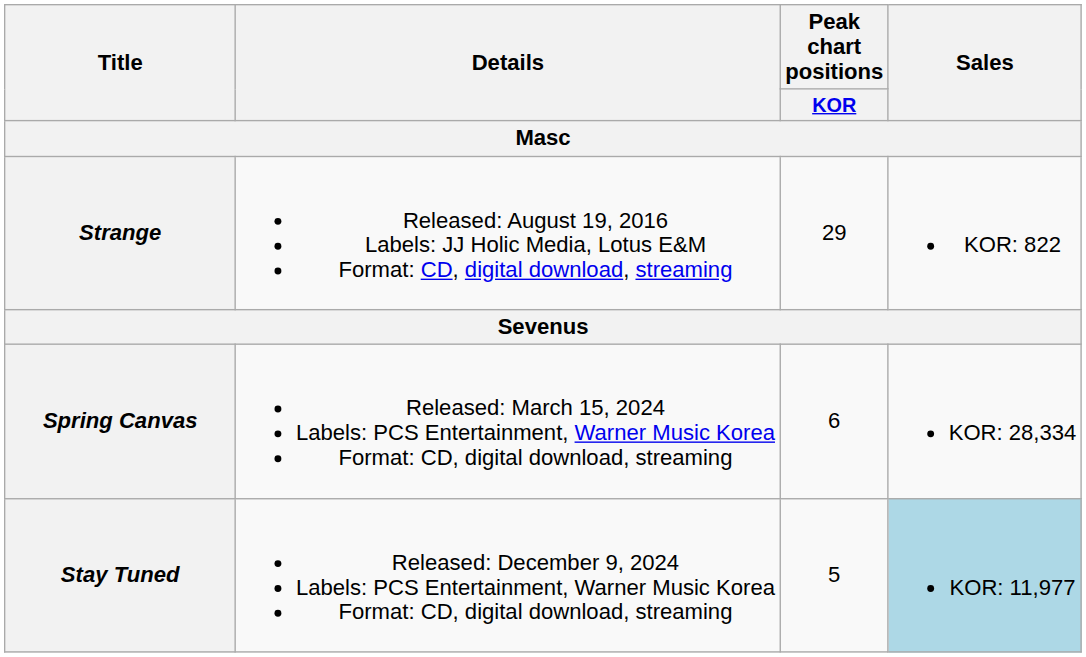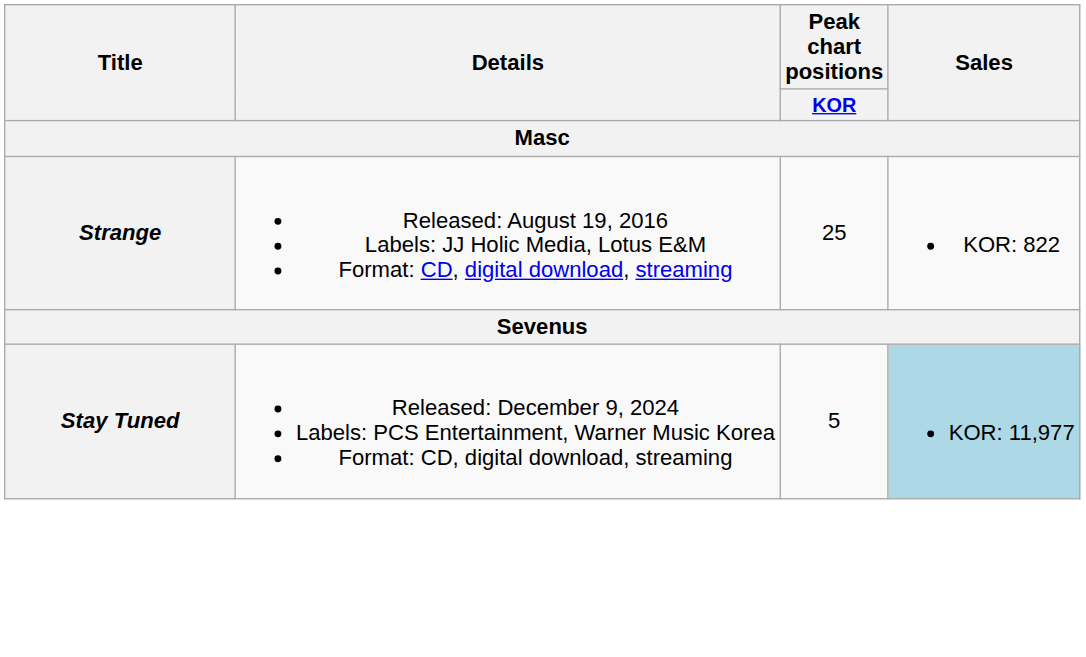 <table class="wikitable plainrowheaders" style="text-align:center;">
 <tr>
 <th scope="col" rowspan="2" style="width:10em;">Title</th>
 <th scope="col" rowspan="2">Details</th>
 <th scope="col" colspan="1">Peak chart positions</th>
 <th scope="col" rowspan="2">Sales</th>
 </tr>
 <tr>
 <th scope="col" style="width:2.2em;font-size:90%;"><a href='#'>KOR</a><br></th>
 </tr>
 <tr>
 <th colspan="4">Masc</th>
 </tr>
 <tr>
 <th scope="row"><em>Strange</em></th>
 <td><br><ul><li>Released: August 19, 2016</li><li>Labels: JJ Holic Media, Lotus E&M</li><li>Format: <a href='#'>CD</a>, <a href='#'>digital download</a>, <a href='#'>streaming</a></li></ul></td>
-<td>29</td>
+<td>25</td>
 <td><br><ul><li>KOR: 822</li></ul></td>
 </tr>
 <tr>
 <th colspan="4">Sevenus</th>
-</tr>
-<tr>
-<th scope="row"><em>Spring Canvas</em></th>
-<td><br><ul><li>Released: March 15, 2024</li><li>Labels: PCS Entertainment, <a href='#'>Warner Music Korea</a></li><li>Format: CD, digital download, streaming</li></ul></td>
-<td>6</td>
-<td><br><ul><li>KOR: 28,334</li></ul></td>
 </tr>
 <tr>
 <th scope="row"><em>Stay Tuned</em></th>
 <td><br><ul><li>Released: December 9, 2024</li><li>Labels: PCS Entertainment, Warner Music Korea</li><li>Format: CD, digital download, streaming</li></ul></td>
 <td>5</td>
 <td style="background: lightblue;"><br><ul><li>KOR: 11,977</li></ul></td>
 </tr>
 </table>
